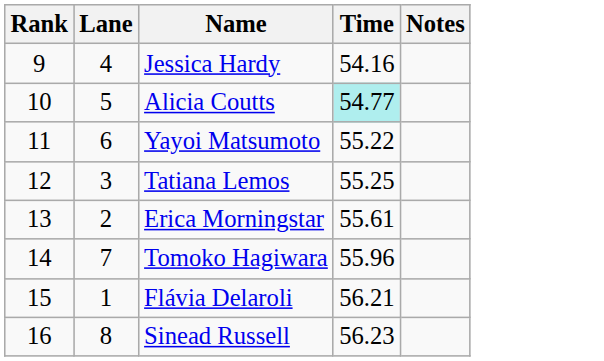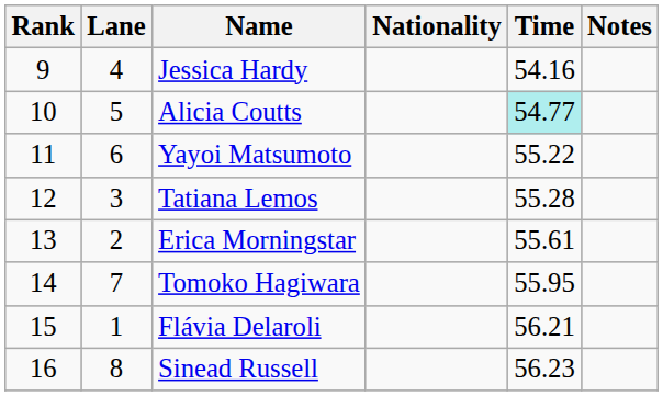 <table class="wikitable sortable" style="text-align:center">
 <tr>
 <th>Rank</th>
 <th>Lane</th>
 <th>Name</th>
+<th>Nationality</th>
 <th>Time</th>
 <th>Notes</th>
 </tr>
 <tr>
 <td>9</td>
 <td>4</td>
 <td align=left><a href='#'>Jessica Hardy</a></td>
+<td align=left></td>
 <td>54.16</td>
 <td></td>
 </tr>
 <tr>
 <td>10</td>
 <td>5</td>
 <td align=left><a href='#'>Alicia Coutts</a></td>
+<td align=left></td>
 <td style="background: paleturquoise;">54.77</td>
 <td></td>
 </tr>
 <tr>
 <td>11</td>
 <td>6</td>
 <td align=left><a href='#'>Yayoi Matsumoto</a></td>
+<td align=left></td>
 <td>55.22</td>
 <td></td>
 </tr>
 <tr>
 <td>12</td>
 <td>3</td>
 <td align=left><a href='#'>Tatiana Lemos</a></td>
-<td>55.25</td>
+<td align=left></td>
+<td>55.28</td>
 <td></td>
 </tr>
 <tr>
 <td>13</td>
 <td>2</td>
 <td align=left><a href='#'>Erica Morningstar</a></td>
+<td align=left></td>
 <td>55.61</td>
 <td></td>
 </tr>
 <tr>
 <td>14</td>
 <td>7</td>
 <td align=left><a href='#'>Tomoko Hagiwara</a></td>
-<td>55.96</td>
+<td align=left></td>
+<td>55.95</td>
 <td></td>
 </tr>
 <tr>
 <td>15</td>
 <td>1</td>
 <td align=left><a href='#'>Flávia Delaroli</a></td>
+<td align=left></td>
 <td>56.21</td>
 <td></td>
 </tr>
 <tr>
 <td>16</td>
 <td>8</td>
 <td align=left><a href='#'>Sinead Russell</a></td>
+<td align=left></td>
 <td>56.23</td>
 <td></td>
 </tr>
 </table>
